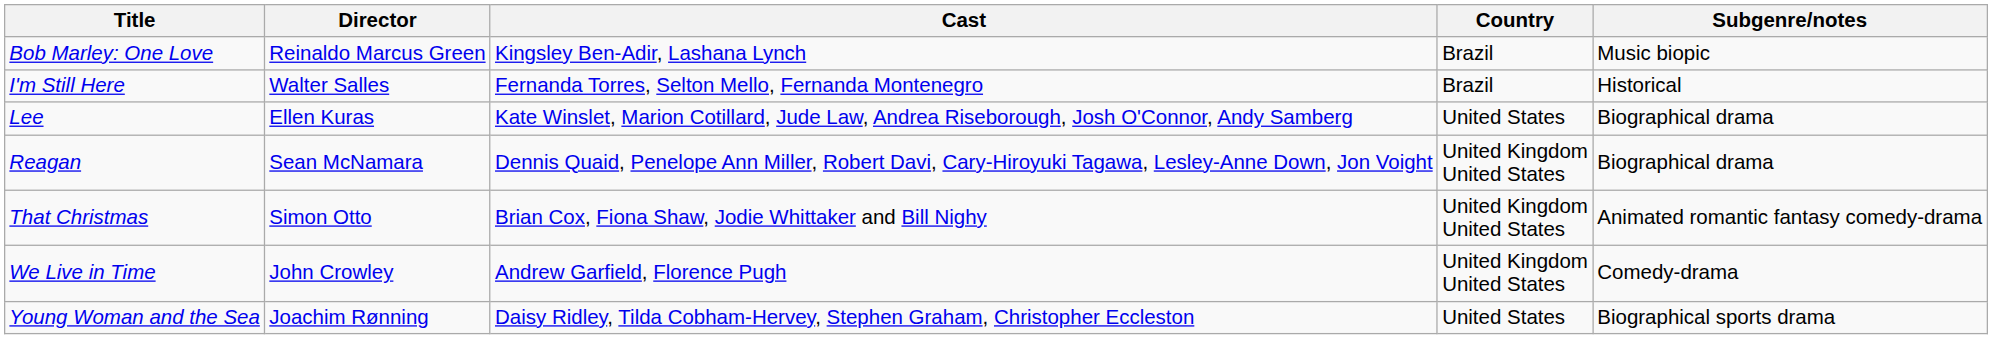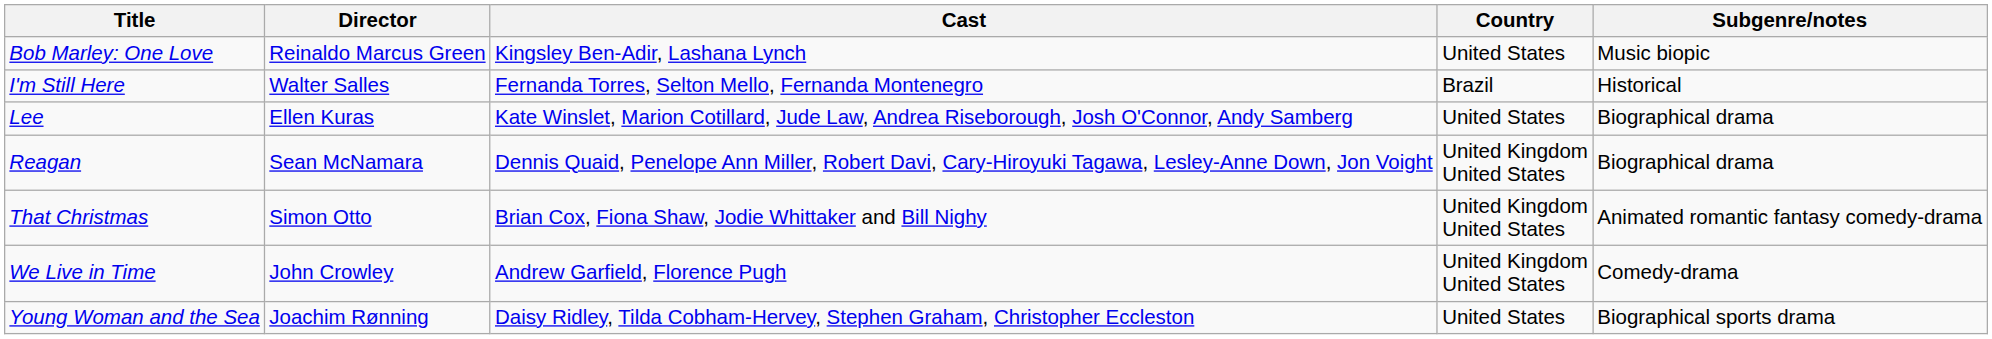 <table class="wikitable">
 <tr>
 <th>Title</th>
 <th>Director</th>
 <th>Cast</th>
 <th>Country</th>
 <th>Subgenre/notes</th>
 </tr>
 <tr>
 <td><em><a href='#'>Bob Marley: One Love</a></em></td>
 <td><a href='#'>Reinaldo Marcus Green</a></td>
 <td><a href='#'>Kingsley Ben-Adir</a>, <a href='#'>Lashana Lynch</a></td>
-<td>Brazil</td>
+<td>United States</td>
 <td>Music biopic</td>
 </tr>
 <tr>
 <td><em><a href='#'>I'm Still Here</a></em></td>
 <td><a href='#'>Walter Salles</a></td>
 <td><a href='#'>Fernanda Torres</a>, <a href='#'>Selton Mello</a>, <a href='#'>Fernanda Montenegro</a></td>
 <td>Brazil</td>
 <td>Historical</td>
 </tr>
 <tr>
 <td><em><a href='#'>Lee</a></em></td>
 <td><a href='#'>Ellen Kuras</a></td>
 <td><a href='#'>Kate Winslet</a>, <a href='#'>Marion Cotillard</a>, <a href='#'>Jude Law</a>, <a href='#'>Andrea Riseborough</a>, <a href='#'>Josh O'Connor</a>, <a href='#'>Andy Samberg</a></td>
 <td>United States</td>
 <td>Biographical drama</td>
 </tr>
 <tr>
 <td><em><a href='#'>Reagan</a></em></td>
 <td><a href='#'>Sean McNamara</a></td>
 <td><a href='#'>Dennis Quaid</a>, <a href='#'>Penelope Ann Miller</a>, <a href='#'>Robert Davi</a>, <a href='#'>Cary-Hiroyuki Tagawa</a>, <a href='#'>Lesley-Anne Down</a>, <a href='#'>Jon Voight</a></td>
 <td>United Kingdom<br>United States</td>
 <td>Biographical drama</td>
 </tr>
 <tr>
 <td><em><a href='#'>That Christmas</a></em></td>
 <td><a href='#'>Simon Otto</a></td>
 <td><a href='#'>Brian Cox</a>, <a href='#'>Fiona Shaw</a>, <a href='#'>Jodie Whittaker</a> and <a href='#'>Bill Nighy</a></td>
 <td>United Kingdom<br>United States</td>
 <td>Animated romantic fantasy comedy-drama</td>
 </tr>
 <tr>
 <td><em><a href='#'>We Live in Time</a></em></td>
 <td><a href='#'>John Crowley</a></td>
 <td><a href='#'>Andrew Garfield</a>, <a href='#'>Florence Pugh</a></td>
 <td>United Kingdom<br>United States</td>
 <td>Comedy-drama</td>
 </tr>
 <tr>
 <td><em><a href='#'>Young Woman and the Sea</a></em></td>
 <td><a href='#'>Joachim Rønning</a></td>
 <td><a href='#'>Daisy Ridley</a>, <a href='#'>Tilda Cobham-Hervey</a>, <a href='#'>Stephen Graham</a>, <a href='#'>Christopher Eccleston</a></td>
 <td>United States</td>
 <td>Biographical sports drama</td>
 </tr>
 </table>
